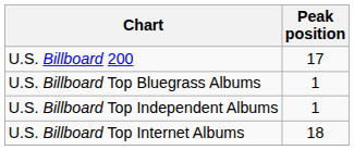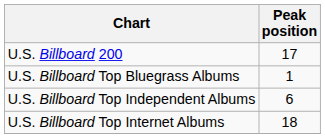 <table class="wikitable">
 <tr>
 <th style="text-align:center;">Chart</th>
 <th style="text-align:center;">Peak<br>position</th>
 </tr>
 <tr>
 <td align="left">U.S. <em><a href='#'>Billboard</a></em> <a href='#'>200</a></td>
 <td style="text-align:center;">17</td>
 </tr>
 <tr>
 <td align="left">U.S. <em>Billboard</em> Top Bluegrass Albums</td>
 <td style="text-align:center;">1</td>
 </tr>
 <tr>
 <td align="left">U.S. <em>Billboard</em> Top Independent Albums</td>
-<td style="text-align:center;">1</td>
+<td style="text-align:center;">6</td>
 </tr>
 <tr>
 <td align="left">U.S. <em>Billboard</em> Top Internet Albums</td>
 <td style="text-align:center;">18</td>
 </tr>
 <tr>
 </tr>
 </table>
